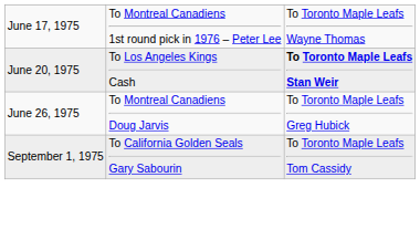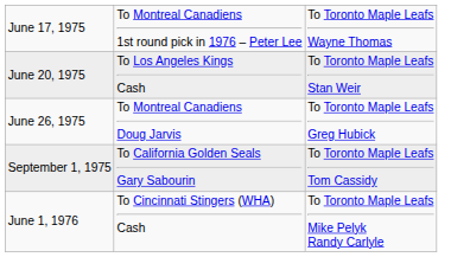 <table class="wikitable">
 <tr>
 <td>June 17, 1975</td>
 <td valign="top">To <a href='#'>Montreal Canadiens</a><hr>1st round pick in <a href='#'>1976</a> – <a href='#'>Peter Lee</a></td>
 <td valign="top">To <a href='#'>Toronto Maple Leafs</a><hr><a href='#'>Wayne Thomas</a></td>
 </tr>
 <tr style="background:#eee;">
 <td>June 20, 1975</td>
 <td valign="top">To <a href='#'>Los Angeles Kings</a><hr>Cash</td>
-<td valign="top"><strong>To <a href='#'>Toronto Maple Leafs</a><hr><a href='#'>Stan Weir</a></strong></td>
+<td valign="top">To <a href='#'>Toronto Maple Leafs</a><hr><a href='#'>Stan Weir</a></td>
 </tr>
 <tr>
 <td>June 26, 1975</td>
 <td valign="top">To <a href='#'>Montreal Canadiens</a><hr><a href='#'>Doug Jarvis</a></td>
 <td valign="top">To <a href='#'>Toronto Maple Leafs</a><hr><a href='#'>Greg Hubick</a></td>
 </tr>
 <tr style="background:#eee;">
 <td>September 1, 1975</td>
 <td valign="top">To <a href='#'>California Golden Seals</a><hr><a href='#'>Gary Sabourin</a></td>
 <td valign="top">To <a href='#'>Toronto Maple Leafs</a><hr><a href='#'>Tom Cassidy</a></td>
 </tr>
+<tr>
+<td>June 1, 1976</td>
+<td valign="top">To <a href='#'>Cincinnati Stingers</a> (<a href='#'>WHA</a>)<hr>Cash</td>
+<td valign="top">To <a href='#'>Toronto Maple Leafs</a><hr><a href='#'>Mike Pelyk</a> <br> <a href='#'>Randy Carlyle</a></td>
+</tr>
 </table>
